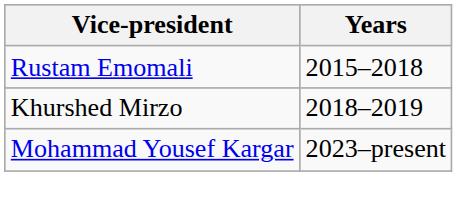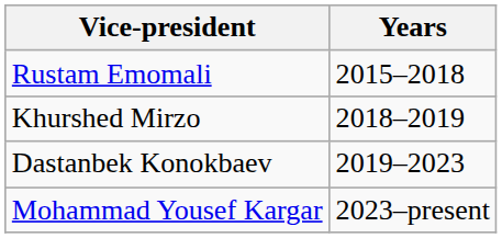 <table class="wikitable">
 <tr>
 <th>Vice-president</th>
 <th>Years</th>
 </tr>
 <tr>
 <td> <a href='#'>Rustam Emomali</a></td>
 <td>2015–2018</td>
 </tr>
 <tr>
 <td> Khurshed Mirzo</td>
 <td>2018–2019</td>
 </tr>
 <tr>
+<td> Dastanbek Konokbaev</td>
+<td>2019–2023</td>
+</tr>
+<tr>
 <td> <a href='#'>Mohammad Yousef Kargar</a></td>
 <td>2023–present</td>
 </tr>
 </table>
